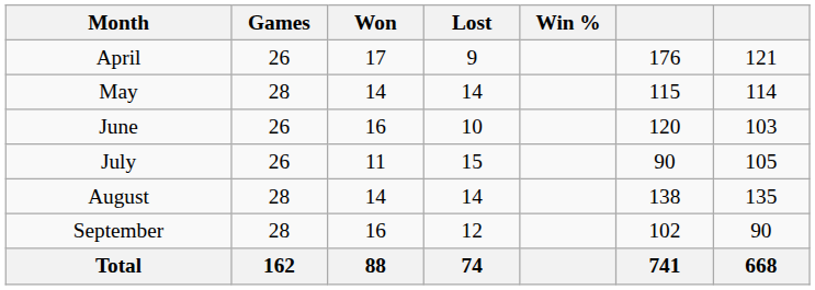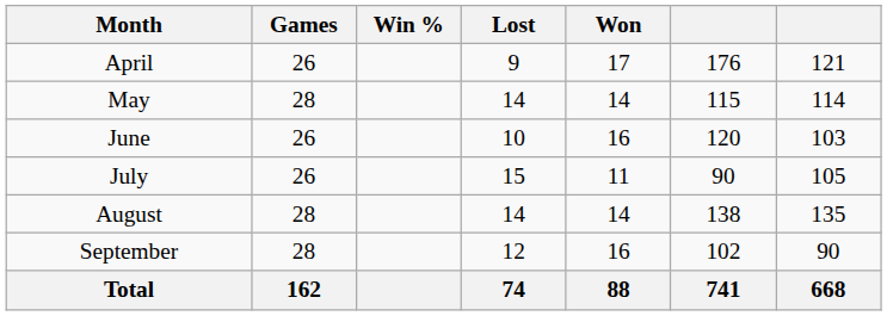 <table class="wikitable" style="font-size:95%; text-align:center; width:38em;margin: 0.5em auto;">
 <tr>
 <th width="28%">Month</th>
 <th width="12%">Games</th>
+<th width="12%">Win %</th>
+<th width="12%">Lost</th>
 <th width="12%">Won</th>
-<th width="12%">Lost</th>
-<th width="12%">Win %</th>
 <th width="12%"></th>
 <th width="12%"></th>
 </tr>
 <tr>
 <td>April</td>
 <td>26</td>
+<td></td>
+<td>9</td>
 <td>17</td>
-<td>9</td>
-<td></td>
 <td>176</td>
 <td>121</td>
 </tr>
 <tr>
 <td>May</td>
 <td>28</td>
+<td></td>
 <td>14</td>
 <td>14</td>
-<td></td>
 <td>115</td>
 <td>114</td>
 </tr>
 <tr>
 <td>June</td>
 <td>26</td>
+<td></td>
+<td>10</td>
 <td>16</td>
-<td>10</td>
-<td></td>
 <td>120</td>
 <td>103</td>
 </tr>
 <tr>
 <td>July</td>
 <td>26</td>
+<td></td>
+<td>15</td>
 <td>11</td>
-<td>15</td>
-<td></td>
 <td>90</td>
 <td>105</td>
 </tr>
 <tr>
 <td>August</td>
 <td>28</td>
+<td></td>
 <td>14</td>
 <td>14</td>
-<td></td>
 <td>138</td>
 <td>135</td>
 </tr>
 <tr>
 <td>September</td>
 <td>28</td>
+<td></td>
+<td>12</td>
 <td>16</td>
-<td>12</td>
-<td></td>
 <td>102</td>
 <td>90</td>
 </tr>
 <tr>
 <th>Total</th>
 <th>162</th>
+<th></th>
+<th>74</th>
 <th>88</th>
-<th>74</th>
-<th></th>
 <th>741</th>
 <th>668</th>
 </tr>
 </table>
